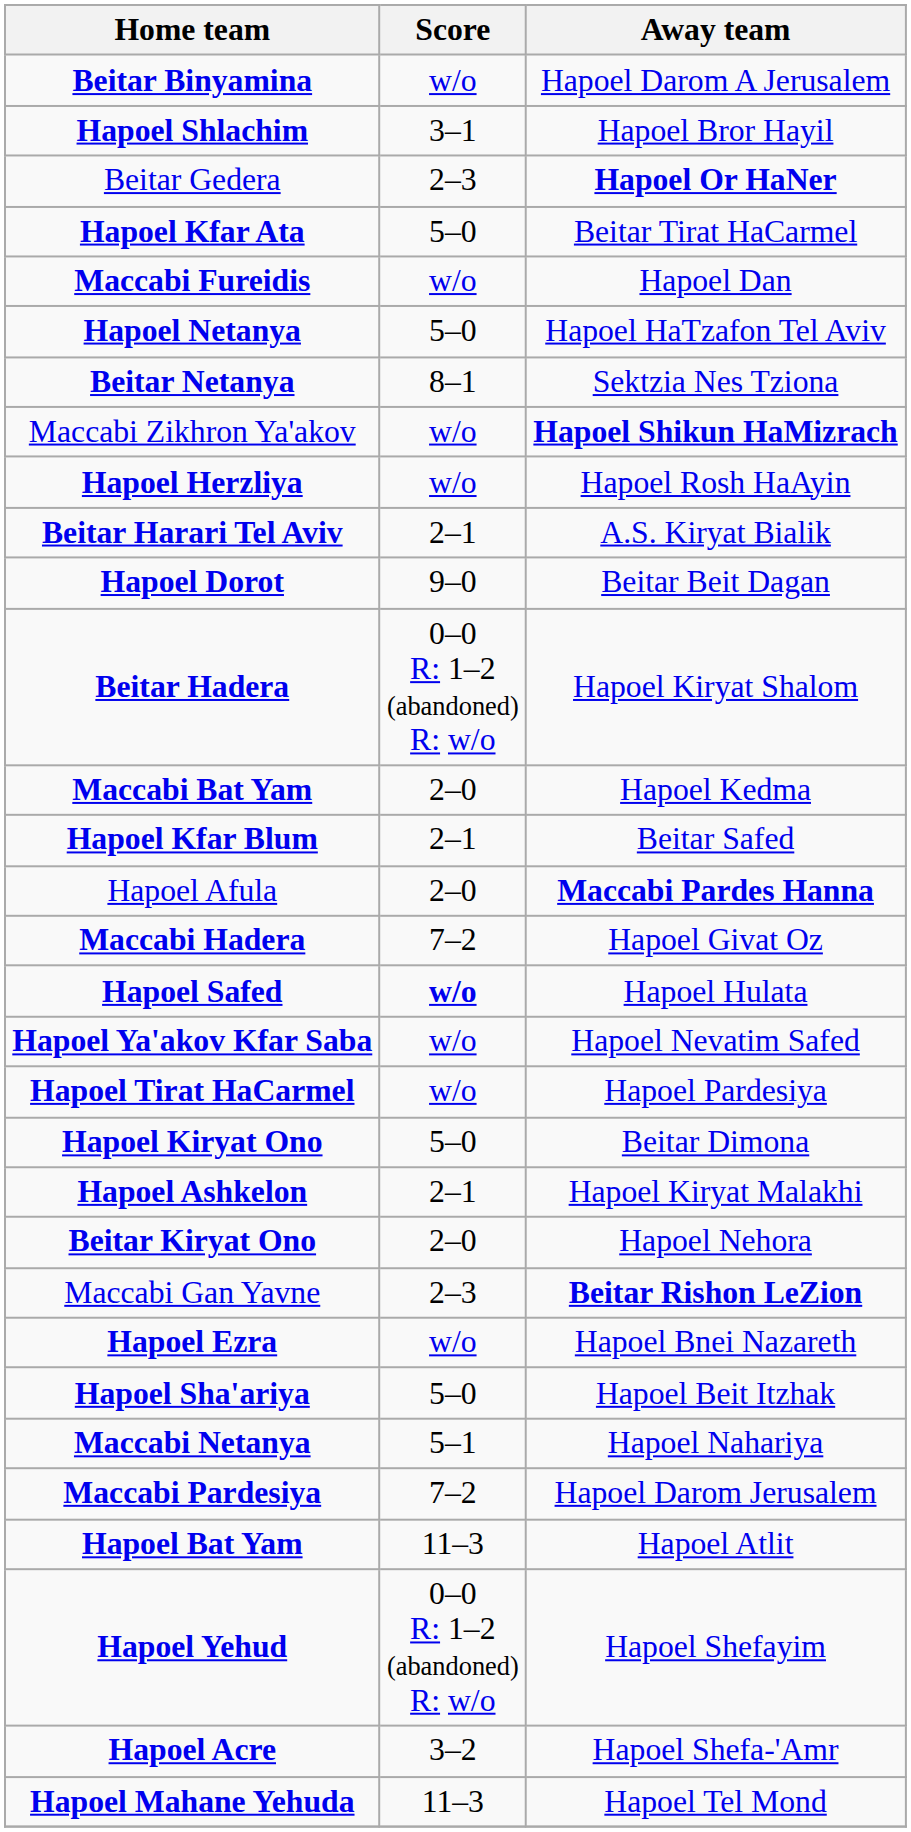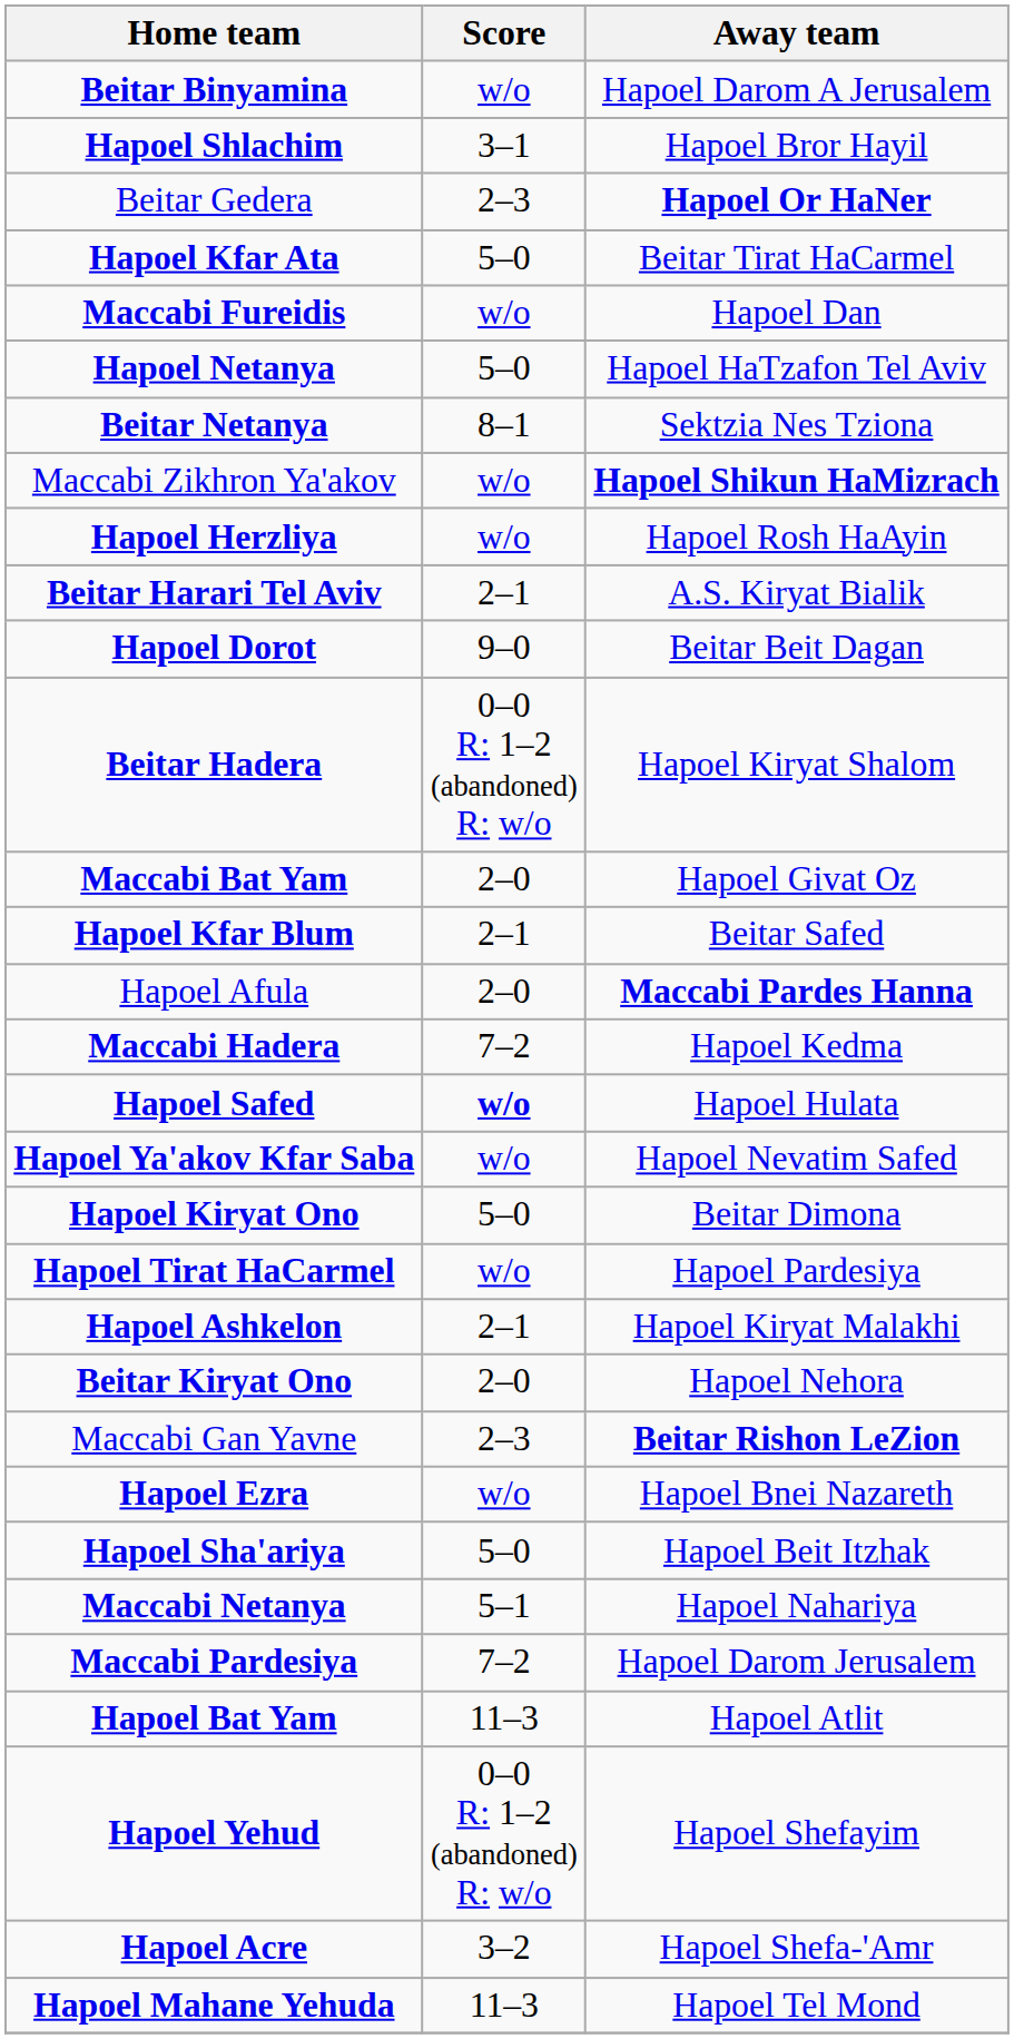 <table class="wikitable" style="text-align:center">
 <tr>
 <th>Home team</th>
 <th>Score</th>
 <th>Away team</th>
 </tr>
 <tr>
 <td><strong><a href='#'>Beitar Binyamina</a></strong></td>
 <td><a href='#'>w/o</a></td>
 <td><a href='#'>Hapoel Darom A Jerusalem</a></td>
 </tr>
 <tr>
 <td><strong><a href='#'>Hapoel Shlachim</a></strong></td>
 <td>3–1</td>
 <td><a href='#'>Hapoel Bror Hayil</a></td>
 </tr>
 <tr>
 <td><a href='#'>Beitar Gedera</a></td>
 <td>2–3 <br></td>
 <td><strong><a href='#'>Hapoel Or HaNer</a></strong></td>
 </tr>
 <tr>
 <td><strong><a href='#'>Hapoel Kfar Ata</a></strong></td>
 <td>5–0</td>
 <td><a href='#'>Beitar Tirat HaCarmel</a></td>
 </tr>
 <tr>
 <td><strong><a href='#'>Maccabi Fureidis</a></strong></td>
 <td><a href='#'>w/o</a></td>
 <td><a href='#'>Hapoel Dan</a></td>
 </tr>
 <tr>
 <td><strong><a href='#'>Hapoel Netanya</a></strong></td>
 <td>5–0</td>
 <td><a href='#'>Hapoel HaTzafon Tel Aviv</a></td>
 </tr>
 <tr>
 <td><strong><a href='#'>Beitar Netanya</a></strong></td>
 <td>8–1</td>
 <td><a href='#'>Sektzia Nes Tziona</a></td>
 </tr>
 <tr>
 <td><a href='#'>Maccabi Zikhron Ya'akov</a></td>
 <td><a href='#'>w/o</a></td>
 <td><strong><a href='#'>Hapoel Shikun HaMizrach</a></strong></td>
 </tr>
 <tr>
 <td><strong><a href='#'>Hapoel Herzliya</a></strong></td>
 <td><a href='#'>w/o</a></td>
 <td><a href='#'>Hapoel Rosh HaAyin</a></td>
 </tr>
 <tr>
 <td><strong><a href='#'>Beitar Harari Tel Aviv</a></strong></td>
 <td>2–1</td>
 <td><a href='#'>A.S. Kiryat Bialik</a></td>
 </tr>
 <tr>
 <td><strong><a href='#'>Hapoel Dorot</a></strong></td>
 <td>9–0</td>
 <td><a href='#'>Beitar Beit Dagan</a></td>
 </tr>
 <tr>
 <td><strong><a href='#'>Beitar Hadera</a></strong></td>
 <td>0–0  <br> <a href='#'>R:</a> 1–2 <br> <small>(abandoned)</small> <br> <a href='#'>R:</a> <a href='#'>w/o</a> <br></td>
 <td><a href='#'>Hapoel Kiryat Shalom</a></td>
 </tr>
 <tr>
 <td><strong><a href='#'>Maccabi Bat Yam</a></strong></td>
 <td>2–0</td>
-<td><a href='#'>Hapoel Kedma</a></td>
+<td><a href='#'>Hapoel Givat Oz</a></td>
 </tr>
 <tr>
 <td><strong><a href='#'>Hapoel Kfar Blum</a></strong></td>
 <td>2–1</td>
 <td><a href='#'>Beitar Safed</a></td>
 </tr>
 <tr>
 <td><a href='#'>Hapoel Afula</a></td>
 <td>2–0</td>
 <td><strong><a href='#'>Maccabi Pardes Hanna</a></strong></td>
 </tr>
 <tr>
 <td><strong><a href='#'>Maccabi Hadera</a></strong></td>
 <td>7–2</td>
-<td><a href='#'>Hapoel Givat Oz</a></td>
+<td><a href='#'>Hapoel Kedma</a></td>
 </tr>
 <tr>
 <td><strong><a href='#'>Hapoel Safed</a></strong></td>
 <td><strong><a href='#'>w/o</a></strong></td>
 <td><a href='#'>Hapoel Hulata</a></td>
 </tr>
 <tr>
 <td><strong><a href='#'>Hapoel Ya'akov Kfar Saba</a></strong></td>
 <td><a href='#'>w/o</a></td>
 <td><a href='#'>Hapoel Nevatim Safed</a></td>
 </tr>
 <tr>
+<td><strong><a href='#'>Hapoel Kiryat Ono</a></strong></td>
+<td>5–0</td>
+<td><a href='#'>Beitar Dimona</a></td>
+</tr>
+<tr>
 <td><strong><a href='#'>Hapoel Tirat HaCarmel</a></strong></td>
 <td><a href='#'>w/o</a></td>
 <td><a href='#'>Hapoel Pardesiya</a></td>
-</tr>
-<tr>
-<td><strong><a href='#'>Hapoel Kiryat Ono</a></strong></td>
-<td>5–0</td>
-<td><a href='#'>Beitar Dimona</a></td>
 </tr>
 <tr>
 <td><strong><a href='#'>Hapoel Ashkelon</a></strong></td>
 <td>2–1</td>
 <td><a href='#'>Hapoel Kiryat Malakhi</a></td>
 </tr>
 <tr>
 <td><strong><a href='#'>Beitar Kiryat Ono</a></strong></td>
 <td>2–0</td>
 <td><a href='#'>Hapoel Nehora</a></td>
 </tr>
 <tr>
 <td><a href='#'>Maccabi Gan Yavne</a></td>
 <td>2–3</td>
 <td><strong><a href='#'>Beitar Rishon LeZion</a></strong></td>
 </tr>
 <tr>
 <td><strong><a href='#'>Hapoel Ezra</a></strong></td>
 <td><a href='#'>w/o</a></td>
 <td><a href='#'>Hapoel Bnei Nazareth</a></td>
 </tr>
 <tr>
 <td><strong><a href='#'>Hapoel Sha'ariya</a></strong></td>
 <td>5–0</td>
 <td><a href='#'>Hapoel Beit Itzhak</a></td>
 </tr>
 <tr>
 <td><strong><a href='#'>Maccabi Netanya</a></strong></td>
 <td>5–1</td>
 <td><a href='#'>Hapoel Nahariya</a></td>
 </tr>
 <tr>
 <td><strong><a href='#'>Maccabi Pardesiya</a></strong></td>
 <td>7–2</td>
 <td><a href='#'>Hapoel Darom Jerusalem</a></td>
 </tr>
 <tr>
 <td><strong><a href='#'>Hapoel Bat Yam</a></strong></td>
 <td>11–3</td>
 <td><a href='#'>Hapoel Atlit</a></td>
 </tr>
 <tr>
 <td><strong><a href='#'>Hapoel Yehud</a></strong></td>
 <td>0–0  <br> <a href='#'>R:</a> 1–2 <br> <small>(abandoned)</small> <br> <a href='#'>R:</a> <a href='#'>w/o</a> <br></td>
 <td><a href='#'>Hapoel Shefayim</a></td>
 </tr>
 <tr>
 <td><strong><a href='#'>Hapoel Acre</a></strong></td>
 <td>3–2</td>
 <td><a href='#'>Hapoel Shefa-'Amr</a></td>
 </tr>
 <tr>
 <td><strong><a href='#'>Hapoel Mahane Yehuda</a></strong></td>
 <td>11–3</td>
 <td><a href='#'>Hapoel Tel Mond</a></td>
 </tr>
 <tr>
 </tr>
 </table>
